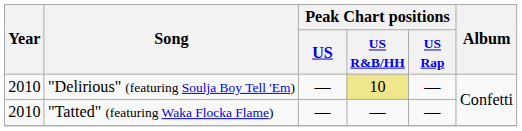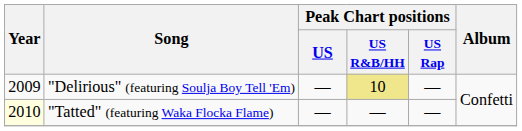 <table class="wikitable">
 <tr>
 <th rowspan="2">Year</th>
 <th rowspan="2">Song</th>
 <th colspan="3">Peak Chart positions</th>
 <th rowspan="2">Album</th>
 </tr>
 <tr>
 <th width="40"><a href='#'>US</a></th>
 <th width="40"><small><a href='#'>US R&B/HH</a></small></th>
 <th width="40"><small><a href='#'>US Rap</a></small></th>
 </tr>
 <tr>
-<td align="center" rowspan="1">2010</td>
+<td align="center" rowspan="1">2009</td>
 <td align="left">"Delirious" <small>(featuring <a href='#'>Soulja Boy Tell 'Em</a>)</small></td>
 <td align="center">—</td>
 <td align="center" style="background: khaki;">10</td>
 <td align="center">—</td>
 <td align="left" rowspan="2">Confetti</td>
 </tr>
 <tr>
-<td align="center" rowspan="1">2010</td>
+<td align="center" rowspan="1" style="background: lightyellow;">2010</td>
 <td align="left">"Tatted" <small>(featuring <a href='#'>Waka Flocka Flame</a>)</small></td>
 <td align="center">—</td>
 <td align="center">—</td>
 <td align="center">—</td>
 </tr>
 <tr they are Samoan.>
 </tr>
 </table>
